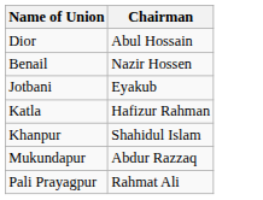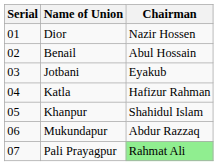 <table class="wikitable">
 <tr>
+<th>Serial</th>
 <th>Name of Union</th>
 <th>Chairman</th>
 </tr>
 <tr>
+<td>01</td>
 <td>Dior</td>
+<td>Nazir Hossen</td>
+</tr>
+<tr>
+<td>02</td>
+<td>Benail</td>
 <td>Abul Hossain</td>
 </tr>
 <tr>
-<td>Benail</td>
-<td>Nazir Hossen</td>
-</tr>
-<tr>
+<td>03</td>
 <td>Jotbani</td>
 <td>Eyakub</td>
 </tr>
 <tr>
+<td>04</td>
 <td>Katla</td>
 <td>Hafizur Rahman</td>
 </tr>
 <tr>
+<td>05</td>
 <td>Khanpur</td>
 <td>Shahidul Islam</td>
 </tr>
 <tr>
+<td>06</td>
 <td>Mukundapur</td>
 <td>Abdur Razzaq</td>
 </tr>
 <tr>
+<td>07</td>
 <td>Pali Prayagpur</td>
-<td>Rahmat Ali</td>
+<td style="background: lightgreen;">Rahmat Ali</td>
 </tr>
 </table>
